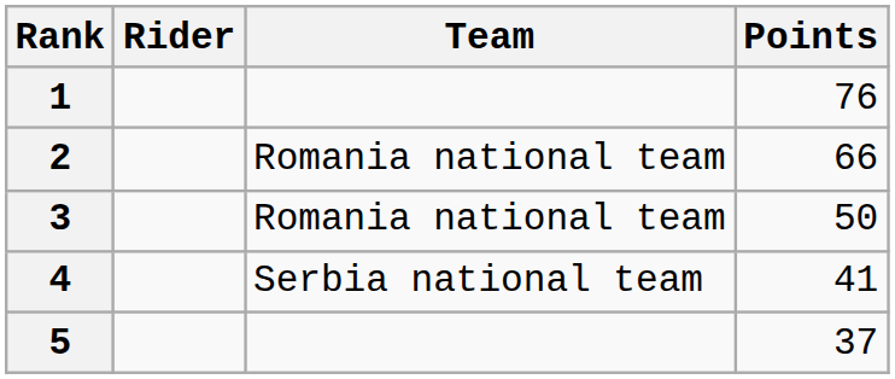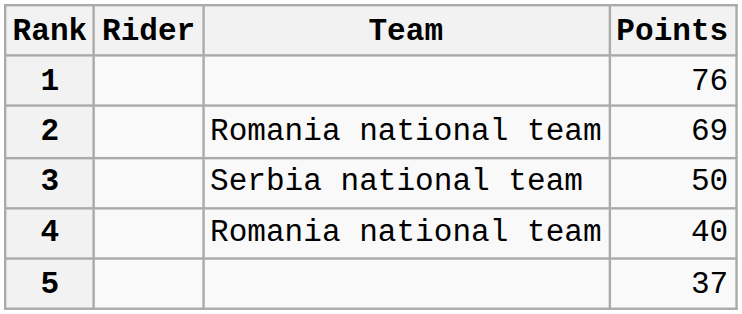 <table class="wikitable">
 <tr>
 <th scope="col">Rank</th>
 <th scope="col">Rider</th>
 <th scope="col">Team</th>
 <th scope="col">Points</th>
 </tr>
 <tr>
 <th scope="row">1</th>
 <td> </td>
 <td></td>
 <td style="text-align:right;">76</td>
 </tr>
 <tr>
 <th scope="row">2</th>
 <td></td>
 <td>Romania national team</td>
-<td style="text-align:right;">66</td>
+<td style="text-align:right;">69</td>
 </tr>
 <tr>
 <th scope="row">3</th>
 <td></td>
-<td>Romania national team</td>
+<td>Serbia national team</td>
 <td style="text-align:right;">50</td>
 </tr>
 <tr>
 <th scope="row">4</th>
 <td></td>
-<td>Serbia national team</td>
-<td style="text-align:right;">41</td>
+<td>Romania national team</td>
+<td style="text-align:right;">40</td>
 </tr>
 <tr>
 <th scope="row">5</th>
 <td> </td>
 <td></td>
 <td style="text-align:right;">37</td>
 </tr>
 </table>
